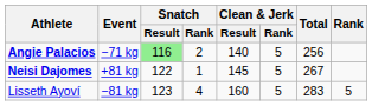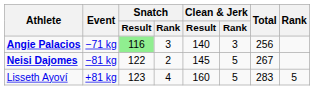 <table class="wikitable" style="font-size:90%">
 <tr>
 <th rowspan="2">Athlete</th>
 <th rowspan="2">Event</th>
 <th colspan="2">Snatch</th>
 <th colspan="2">Clean & Jerk</th>
 <th rowspan="2">Total</th>
 <th rowspan="2">Rank</th>
 </tr>
 <tr style="font-size:95%">
 <th>Result</th>
 <th>Rank</th>
 <th>Result</th>
 <th>Rank</th>
 </tr>
 <tr align=center>
 <td align=left><strong><a href='#'>Angie Palacios</a></strong></td>
 <td align=left><a href='#'>−71 kg</a></td>
 <td style="background: lightgreen;">116</td>
-<td>2</td>
+<td>3</td>
 <td>140</td>
-<td>5</td>
+<td>3</td>
 <td>256</td>
 <td></td>
 </tr>
 <tr align=center>
 <td align=left><strong><a href='#'>Neisi Dajomes</a></strong></td>
-<td align=left><a href='#'>+81 kg</a></td>
+<td align=left><a href='#'>−81 kg</a></td>
 <td>122</td>
-<td>1</td>
+<td>2</td>
 <td>145</td>
 <td>5</td>
 <td>267</td>
 <td></td>
 </tr>
 <tr align=center>
 <td align=left><a href='#'>Lisseth Ayoví</a></td>
-<td align=left><a href='#'>−81 kg</a></td>
+<td align=left><a href='#'>+81 kg</a></td>
 <td>123</td>
 <td>4</td>
 <td>160</td>
 <td>5</td>
 <td>283</td>
 <td>5</td>
 </tr>
 </table>
